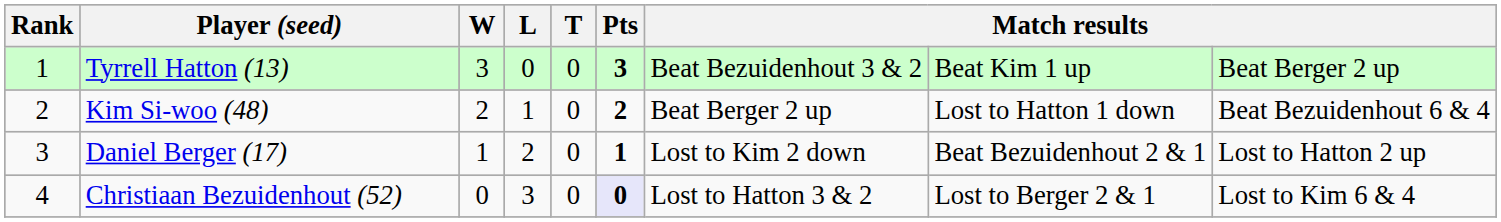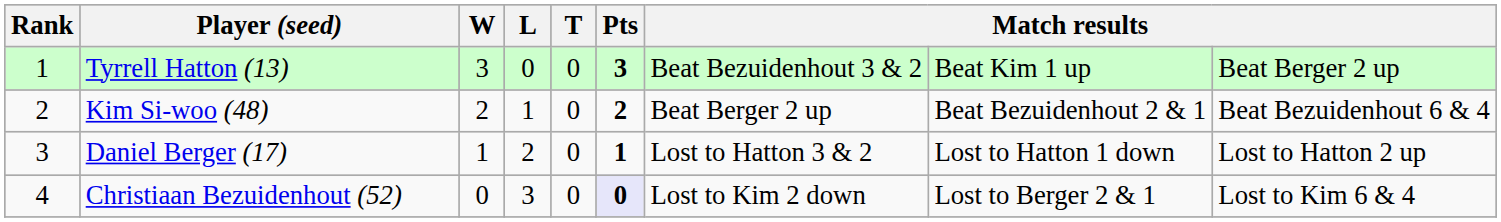 <table class="wikitable" style="text-align:center">
 <tr>
 <th width="20">Rank</th>
 <th width="220">Player <em>(seed)</em></th>
 <th width="20">W</th>
 <th width="20">L</th>
 <th width="20">T</th>
 <th width="20">Pts</th>
 <th colspan=3>Match results</th>
 </tr>
 <tr style="background:#cfc">
 <td>1</td>
 <td align=left> <a href='#'>Tyrrell Hatton</a> <em>(13)</em></td>
 <td>3</td>
 <td>0</td>
 <td>0</td>
 <td><strong>3</strong></td>
 <td align=left>Beat Bezuidenhout 3 & 2</td>
 <td align=left>Beat Kim 1 up</td>
 <td align=left>Beat Berger 2 up</td>
 </tr>
 <tr>
 <td>2</td>
 <td align=left> <a href='#'>Kim Si-woo</a> <em>(48)</em></td>
 <td>2</td>
 <td>1</td>
 <td>0</td>
 <td><strong>2</strong></td>
 <td align=left>Beat Berger 2 up</td>
-<td align=left>Lost to Hatton 1 down</td>
+<td align=left>Beat Bezuidenhout 2 & 1</td>
 <td align=left>Beat Bezuidenhout 6 & 4</td>
 </tr>
 <tr>
 <td>3</td>
 <td align=left> <a href='#'>Daniel Berger</a> <em>(17)</em></td>
 <td>1</td>
 <td>2</td>
 <td>0</td>
 <td><strong>1</strong></td>
-<td align=left>Lost to Kim 2 down</td>
-<td align=left>Beat Bezuidenhout 2 & 1</td>
+<td align=left>Lost to Hatton 3 & 2</td>
+<td align=left>Lost to Hatton 1 down</td>
 <td align=left>Lost to Hatton 2 up</td>
 </tr>
 <tr>
 <td>4</td>
 <td align=left> <a href='#'>Christiaan Bezuidenhout</a> <em>(52)</em></td>
 <td>0</td>
 <td>3</td>
 <td>0</td>
 <td style="background: lavender;"><strong>0</strong></td>
-<td align=left>Lost to Hatton 3 & 2</td>
+<td align=left>Lost to Kim 2 down</td>
 <td align=left>Lost to Berger 2 & 1</td>
 <td align=left>Lost to Kim 6 & 4</td>
 </tr>
 </table>
